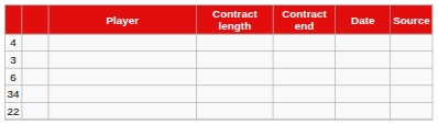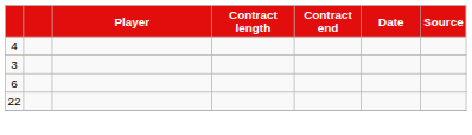 <table class="wikitable plainrowheaders sortable" style="font-size:95%">
 <tr>
 <th style="background:#E20E0E; color:white; width:10px;"></th>
 <th style="background:#E20E0E; color:white; width:30px;"></th>
 <th style="background:#E20E0E; color:white; width:200px;">Player</th>
 <th style="background:#E20E0E; color:white; width:100px;">Contract length</th>
 <th style="background:#E20E0E; color:white; width:80px;">Contract end</th>
 <th style="background:#E20E0E; color:white; width:70px;">Date</th>
 <th style="background:#E20E0E; color:white; width:10px;">Source</th>
 </tr>
 <tr>
 <td align=center>4</td>
 <td align=center></td>
 <td></td>
 <td align=center></td>
 <td align=center></td>
 <td align=center></td>
 <td align=center></td>
 </tr>
 <tr>
 <td align=center>3</td>
 <td align=center></td>
 <td></td>
 <td align=center></td>
 <td align=center></td>
 <td align=center></td>
 <td align=center></td>
 </tr>
 <tr>
 <td align=center>6</td>
 <td align=center></td>
 <td></td>
 <td align=center></td>
 <td align=center></td>
 <td align=center></td>
 <td align=center></td>
 </tr>
 <tr>
-<td align=center>34</td>
-<td align=center></td>
-<td></td>
-<td align=center></td>
-<td align=center></td>
-<td align=center></td>
-<td align=center></td>
-</tr>
-<tr>
 <td align=center>22</td>
 <td align=center></td>
 <td></td>
 <td align=center></td>
 <td align=center></td>
 <td align=center></td>
 <td align=center></td>
 </tr>
 <tr>
 </tr>
 </table>
